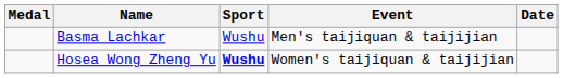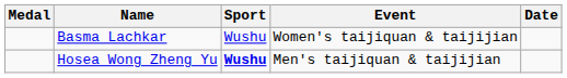 <table class="wikitable sortable" style="font-size: 95%;">
 <tr>
 <th>Medal</th>
 <th>Name</th>
 <th>Sport</th>
 <th>Event</th>
 <th>Date</th>
 </tr>
 <tr>
 <td></td>
 <td><a href='#'>Basma Lachkar</a></td>
 <td><a href='#'>Wushu</a></td>
-<td>Men's taijiquan & taijijian</td>
+<td>Women's taijiquan & taijijian</td>
 <td></td>
 </tr>
 <tr>
 <td></td>
 <td><a href='#'>Hosea Wong Zheng Yu</a></td>
 <td><strong><a href='#'>Wushu</a></strong></td>
-<td>Women's taijiquan & taijijian</td>
+<td>Men's taijiquan & taijijian</td>
 <td></td>
 </tr>
 </table>
